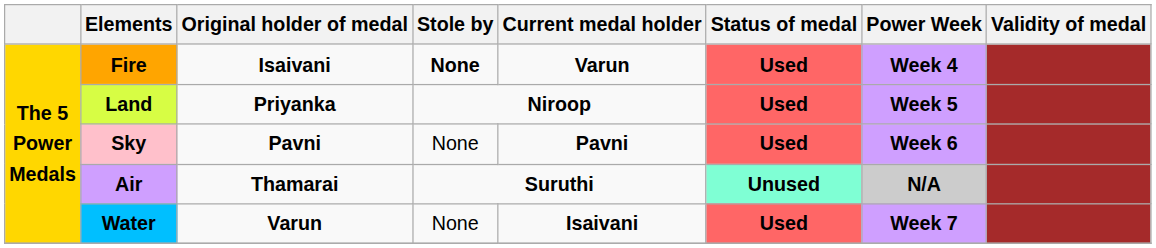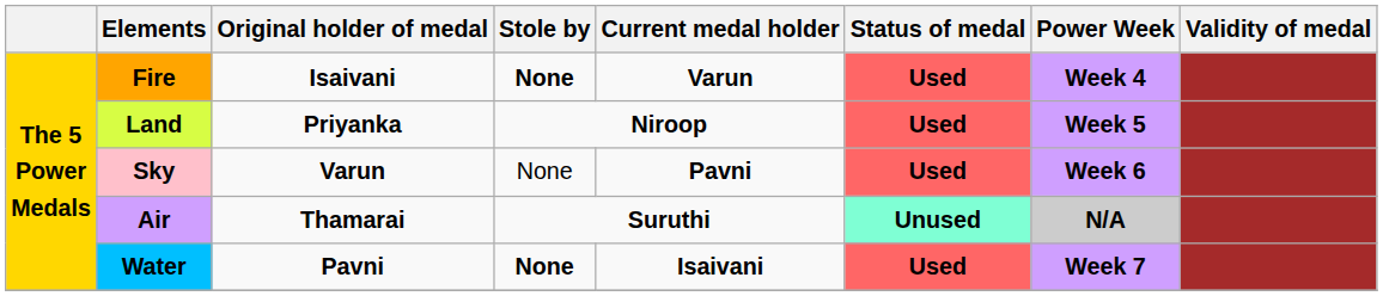 <table class="wikitable" style="text-align:center; line-height:25px; width:auto;">
 <tr>
 <th></th>
 <th colspan="1" scope="col">Elements</th>
 <th scope="col">Original holder of medal</th>
 <th scope="col">Stole by</th>
 <th scope="col">Current medal holder</th>
 <th scope="col">Status of medal</th>
 <th>Power Week</th>
 <th>Validity of medal</th>
 </tr>
 <tr>
 <td rowspan="5" style="background:gold"><strong>The 5<br> Power<br> Medals</strong></td>
 <td style="background:orange"><strong>Fire</strong></td>
 <td><strong>Isaivani</strong></td>
 <td><strong>None</strong></td>
 <td><strong>Varun</strong></td>
 <td style="background:#f66"><strong>Used</strong></td>
 <td style="background:#CF9FFF"><strong>Week 4</strong></td>
 <td style="background:brown;color:white"></td>
 </tr>
 <tr>
 <td style="background:#D7Fd44"><strong>Land</strong></td>
 <td><strong>Priyanka</strong></td>
 <td colspan="2"><strong>Niroop</strong></td>
 <td style="background:#f66"><strong>Used</strong></td>
 <td style="background:#CF9FFF"><strong>Week 5</strong></td>
 <td style="background:brown;color:white"></td>
 </tr>
 <tr>
 <td style="background:pink"><strong>Sky</strong></td>
-<td><strong>Pavni</strong></td>
+<td><strong>Varun</strong></td>
 <td>None</td>
 <td><strong>Pavni</strong></td>
 <td style="background:#f66"><strong>Used</strong></td>
 <td style="background:#CF9FFF"><strong>Week 6</strong></td>
 <td style="background:brown;color:white"></td>
 </tr>
 <tr>
 <td style="background:#CF9FFF"><strong>Air</strong></td>
 <td><strong>Thamarai</strong></td>
 <td colspan="2"><strong>Suruthi</strong></td>
 <td style="background:#7FFFD4"><strong>Unused</strong></td>
 <td style="background:#ccc"><strong>N/A</strong></td>
 <td style="background:brown;color:white"></td>
 </tr>
 <tr>
 <td style="background:deepskyblue"><strong>Water</strong></td>
-<td><strong>Varun</strong></td>
-<td>None</td>
+<td><strong>Pavni</strong></td>
+<td><strong>None</strong></td>
 <td><strong>Isaivani</strong></td>
 <td style="background:#f66"><strong>Used</strong></td>
 <td style="background:#CF9FFF"><strong>Week 7</strong></td>
 <td style="background:brown;color:white"></td>
 </tr>
 <tr>
 </tr>
 </table>
